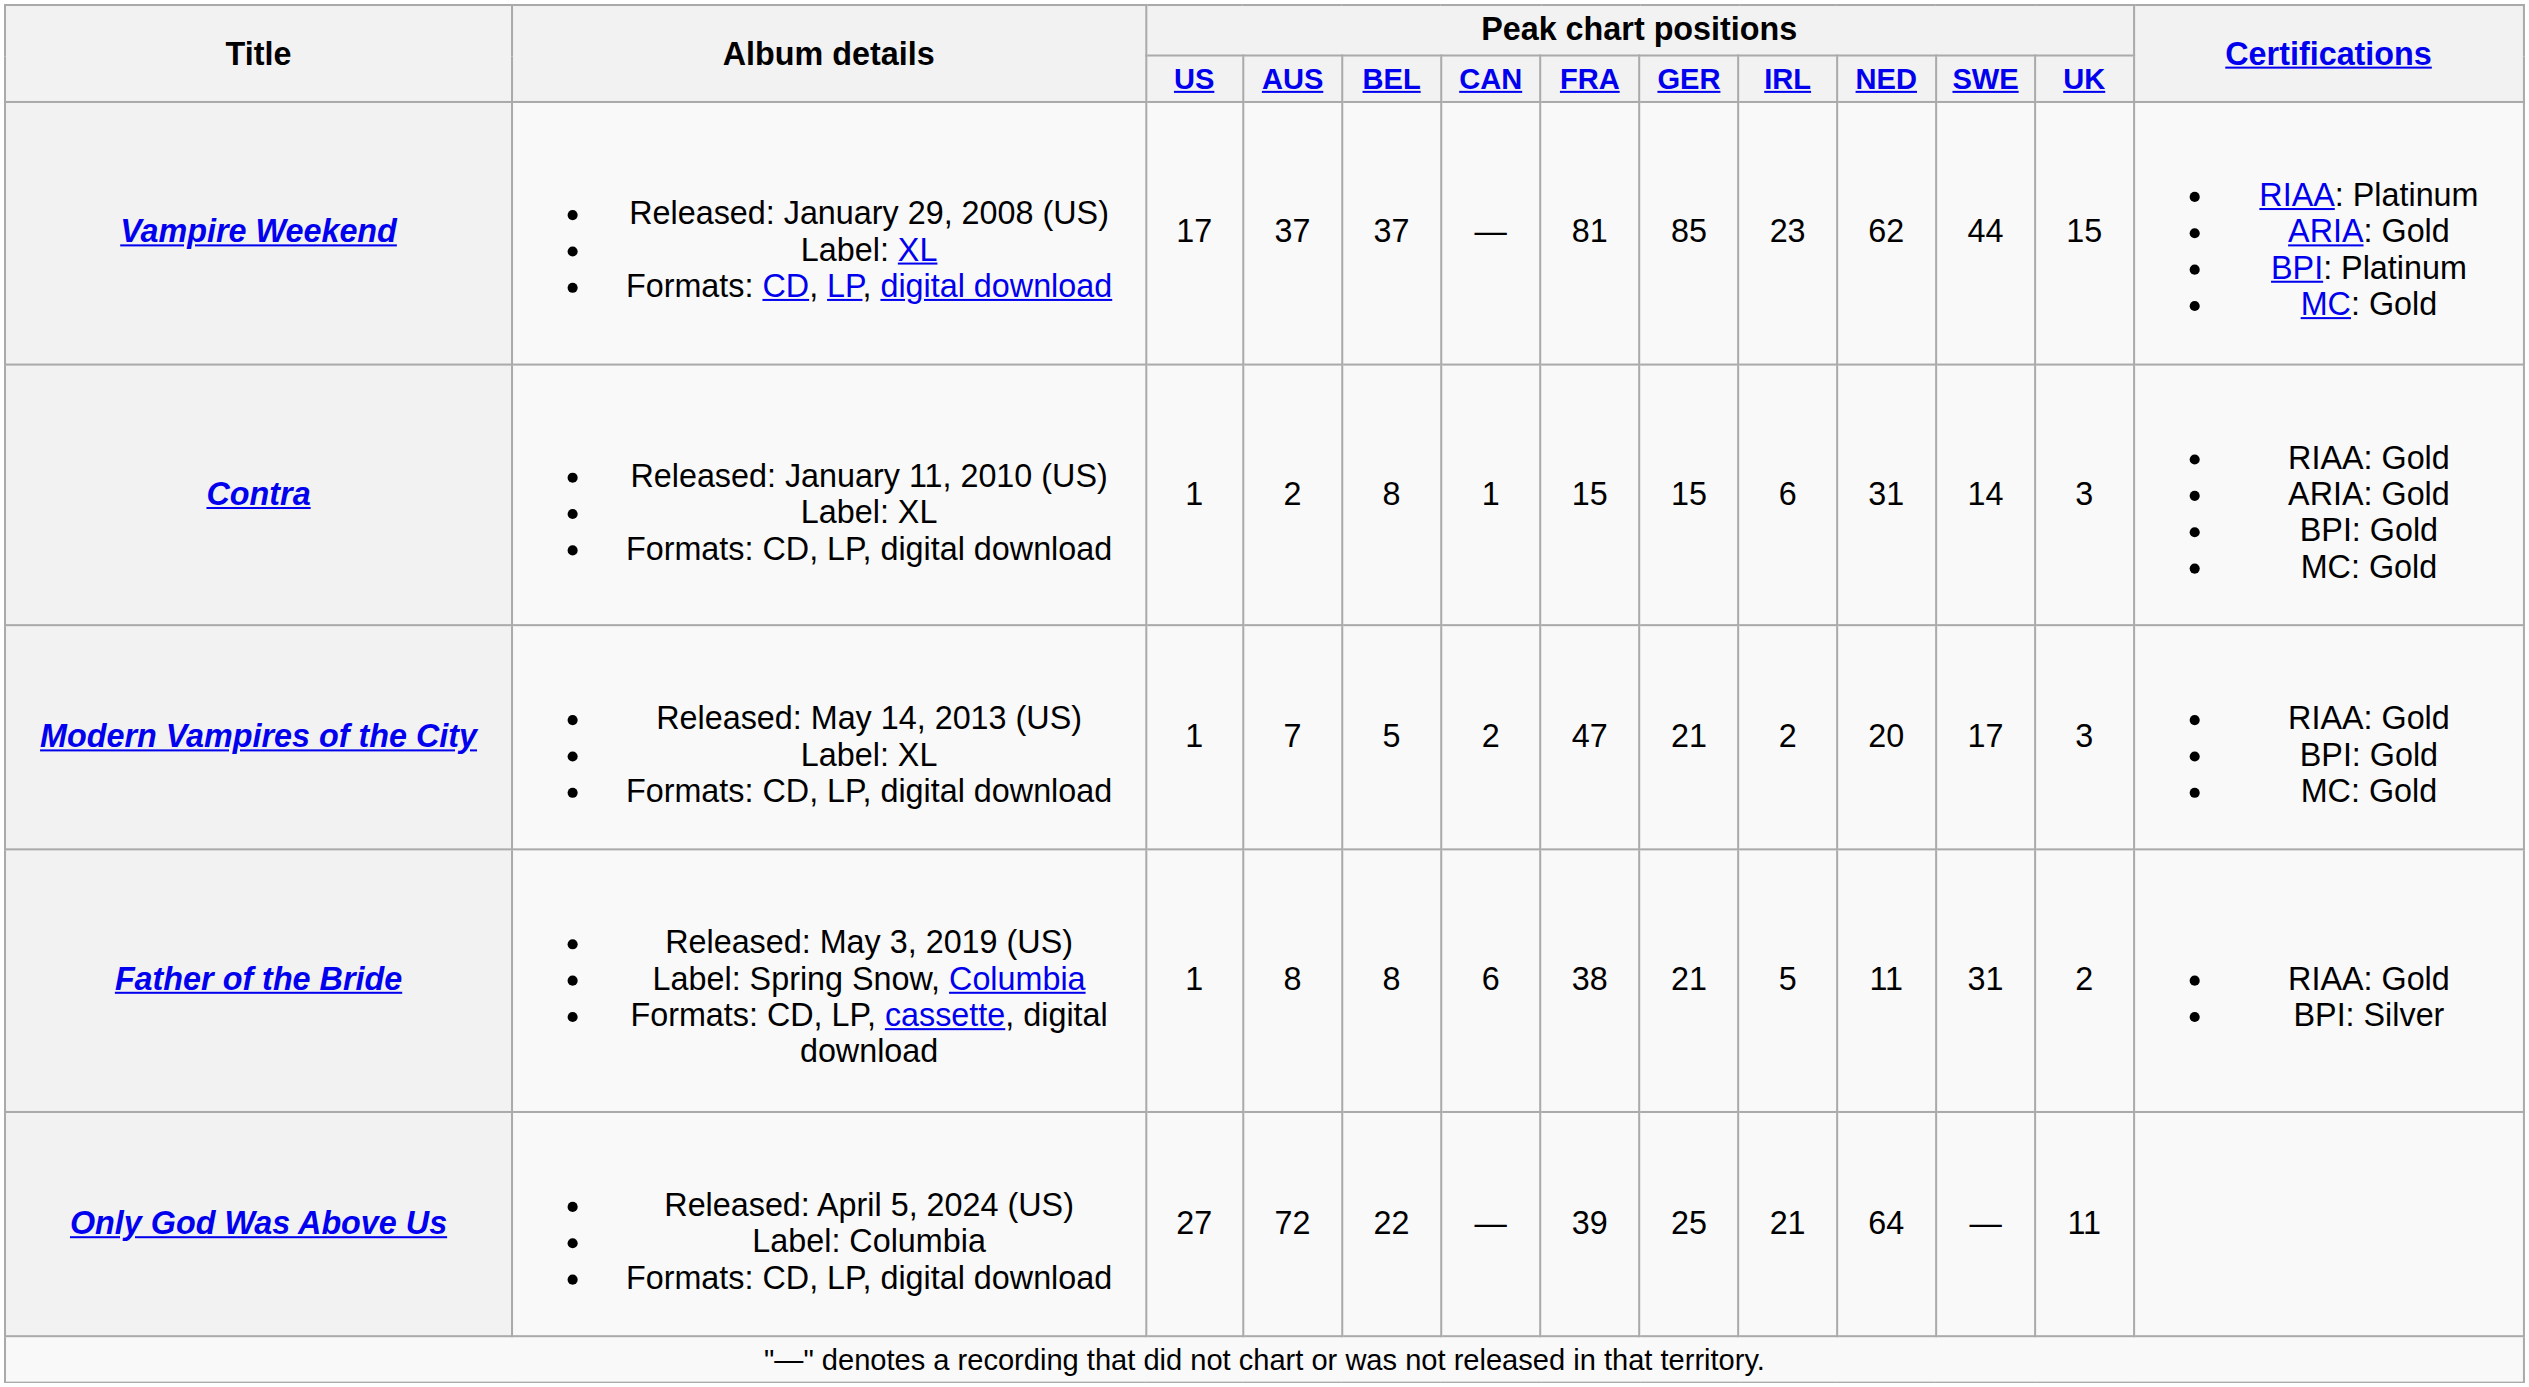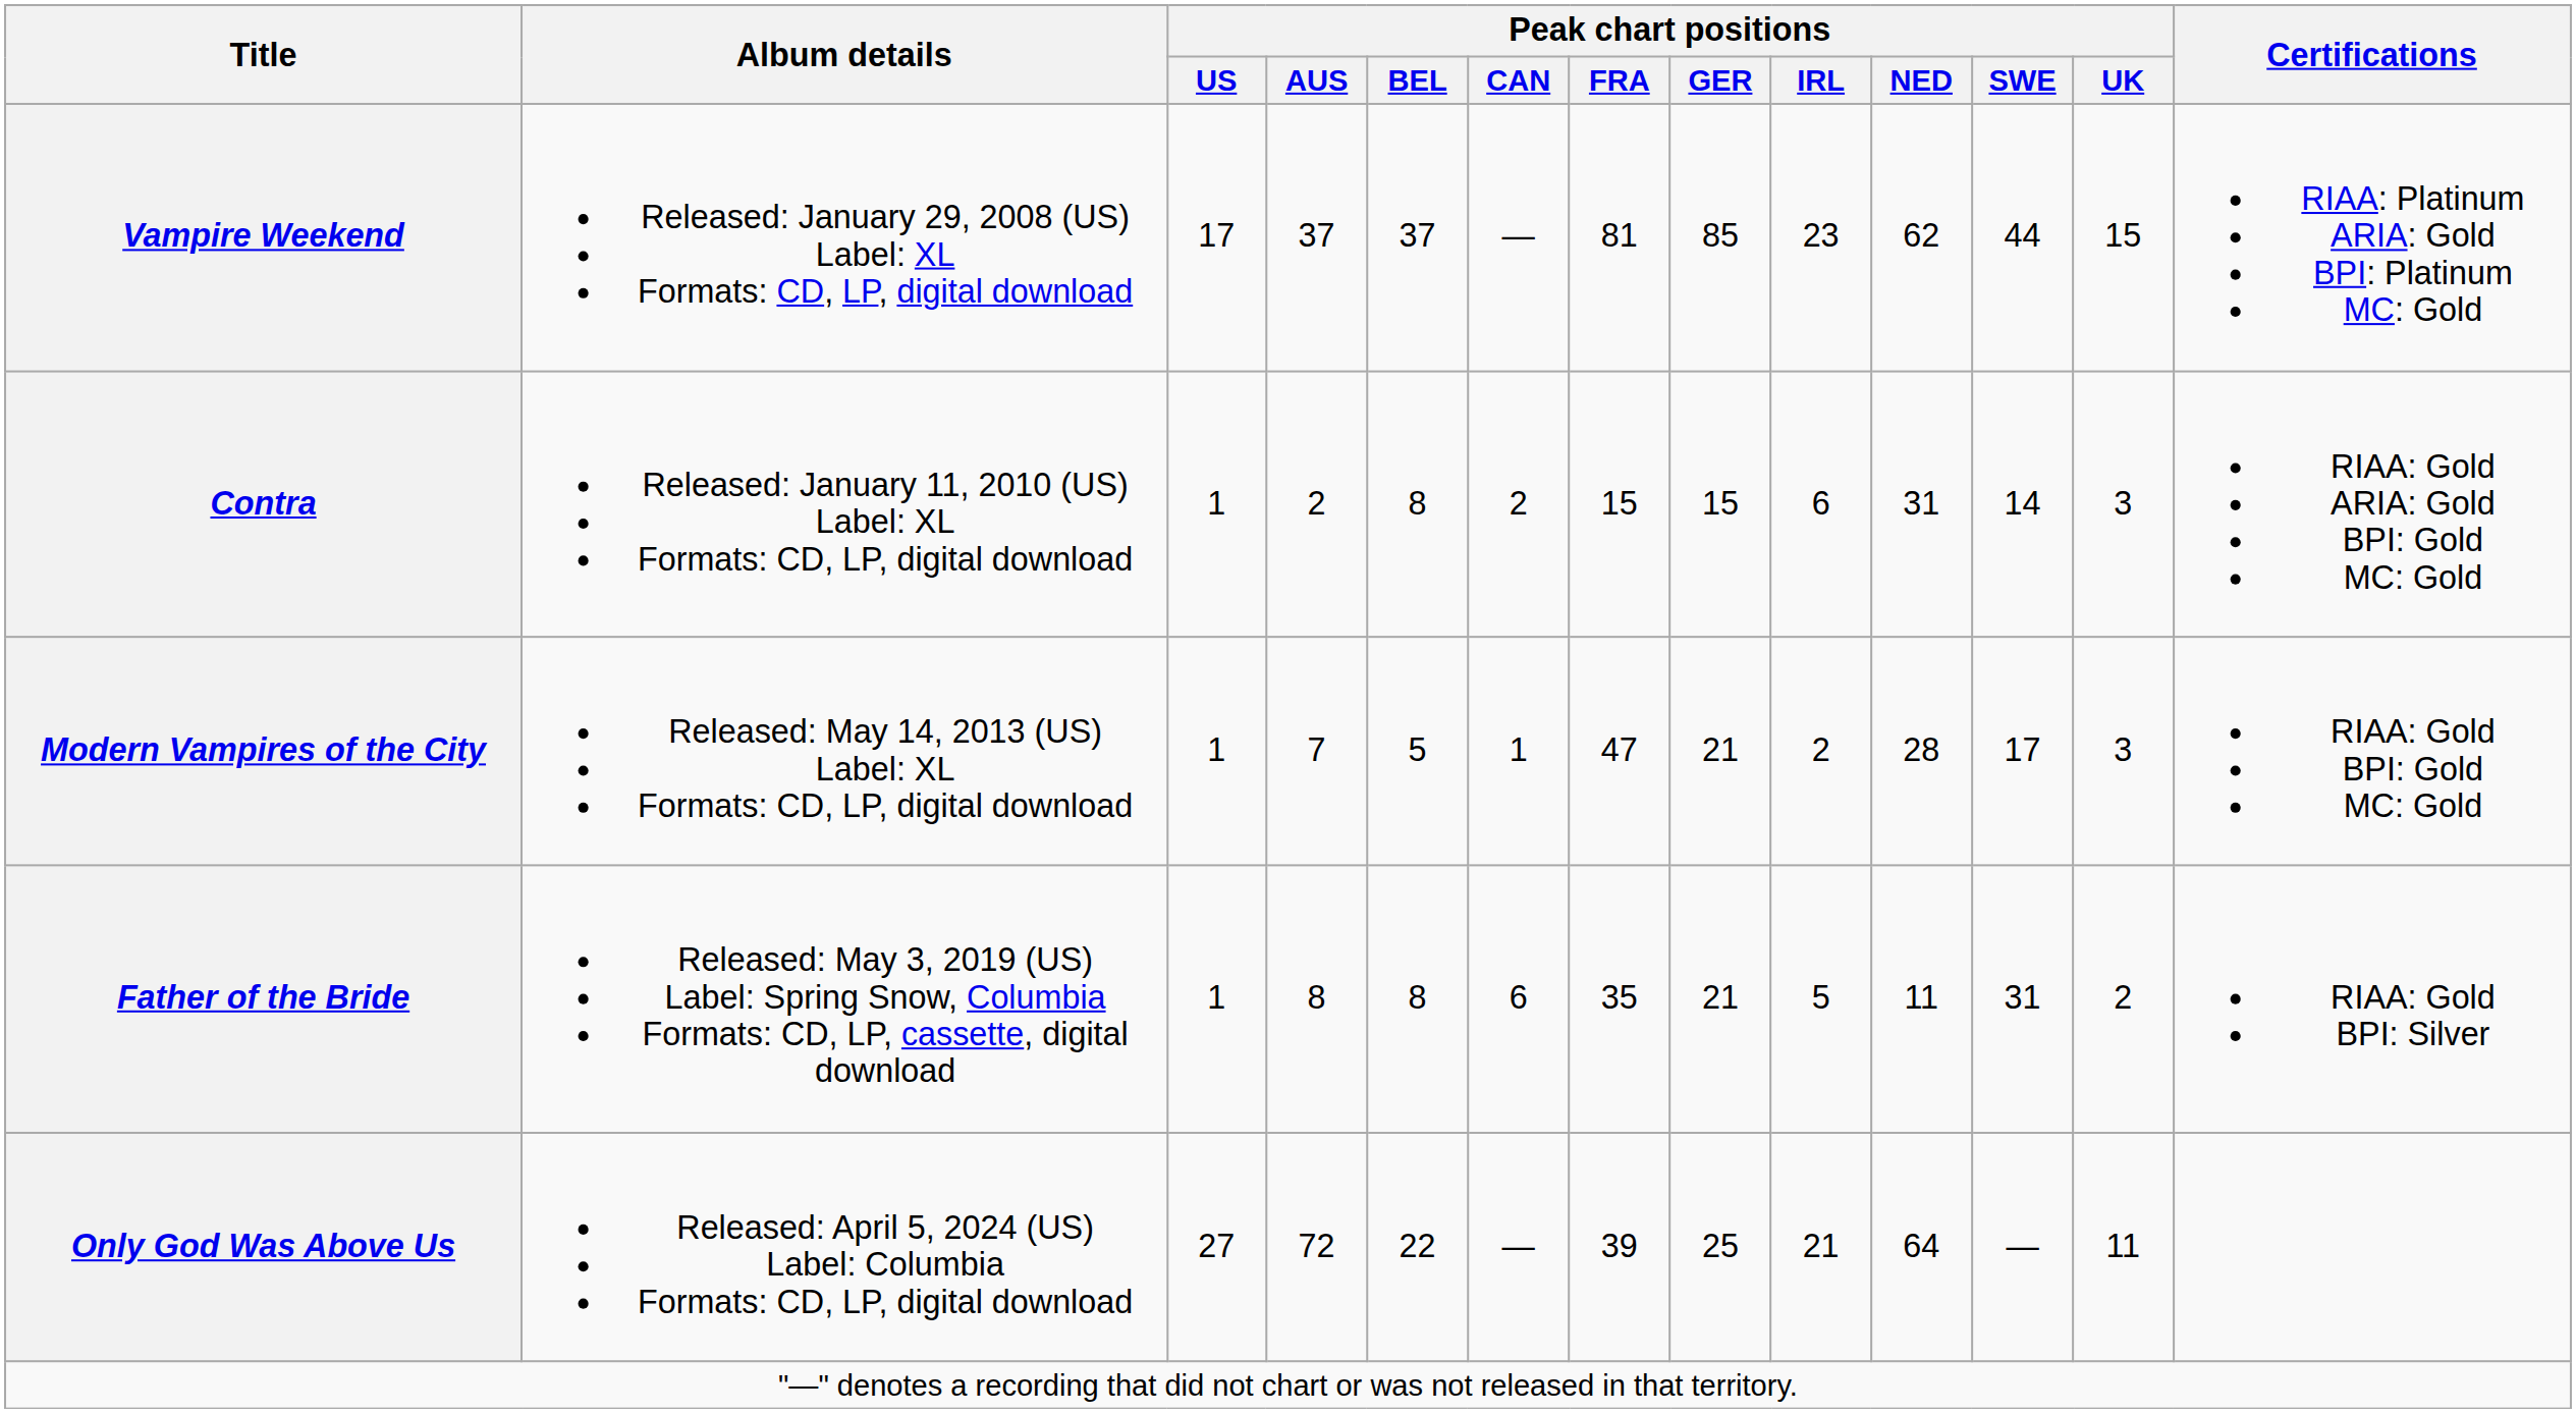 <table class="wikitable plainrowheaders" style="text-align:center;">
 <tr>
 <th scope="col" rowspan="2" style="width:16em;">Title</th>
 <th scope="col" rowspan="2" style="width:20em;">Album details</th>
 <th scope="col" colspan="10">Peak chart positions</th>
 <th scope="col" rowspan="2" style="width:12em;"><a href='#'>Certifications</a></th>
 </tr>
 <tr>
 <th scope="col" style="width:3em;font-size:90%;"><a href='#'>US</a><br></th>
 <th scope="col" style="width:3em;font-size:90%;"><a href='#'>AUS</a><br></th>
 <th scope="col" style="width:3em;font-size:90%;"><a href='#'>BEL</a><br></th>
 <th scope="col" style="width:3em;font-size:90%;"><a href='#'>CAN</a><br></th>
 <th scope="col" style="width:3em;font-size:90%;"><a href='#'>FRA</a><br></th>
 <th scope="col" style="width:3em;font-size:90%;"><a href='#'>GER</a><br></th>
 <th scope="col" style="width:3em;font-size:90%;"><a href='#'>IRL</a><br></th>
 <th scope="col" style="width:3em;font-size:90%;"><a href='#'>NED</a><br></th>
 <th scope="col" style="width:3em;font-size:90%;"><a href='#'>SWE</a><br></th>
 <th scope="col" style="width:3em;font-size:90%;"><a href='#'>UK</a><br></th>
 </tr>
 <tr>
 <th scope="row"><em><a href='#'>Vampire Weekend</a></em></th>
 <td><br><ul><li>Released: January 29, 2008 <span>(US)</span></li><li>Label: <a href='#'>XL</a></li><li>Formats: <a href='#'>CD</a>, <a href='#'>LP</a>, <a href='#'>digital download</a></li></ul></td>
 <td>17</td>
 <td>37</td>
 <td>37</td>
 <td>—</td>
 <td>81</td>
 <td>85</td>
 <td>23</td>
 <td>62</td>
 <td>44</td>
 <td>15</td>
 <td><br><ul><li><a href='#'>RIAA</a>: Platinum</li><li><a href='#'>ARIA</a>: Gold</li><li><a href='#'>BPI</a>: Platinum</li><li><a href='#'>MC</a>: Gold</li></ul></td>
 </tr>
 <tr>
 <th scope="row"><em><a href='#'>Contra</a></em></th>
 <td><br><ul><li>Released: January 11, 2010 <span>(US)</span></li><li>Label: XL</li><li>Formats: CD, LP, digital download</li></ul></td>
 <td>1</td>
 <td>2</td>
 <td>8</td>
-<td>1</td>
+<td>2</td>
 <td>15</td>
 <td>15</td>
 <td>6</td>
 <td>31</td>
 <td>14</td>
 <td>3</td>
 <td><br><ul><li>RIAA: Gold</li><li>ARIA: Gold</li><li>BPI: Gold</li><li>MC: Gold</li></ul></td>
 </tr>
 <tr>
 <th scope="row"><em><a href='#'>Modern Vampires of the City</a></em></th>
 <td><br><ul><li>Released: May 14, 2013 <span>(US)</span></li><li>Label: XL</li><li>Formats: CD, LP, digital download</li></ul></td>
 <td>1</td>
 <td>7</td>
 <td>5</td>
-<td>2</td>
+<td>1</td>
 <td>47</td>
 <td>21</td>
 <td>2</td>
-<td>20</td>
+<td>28</td>
 <td>17</td>
 <td>3</td>
 <td><br><ul><li>RIAA: Gold</li><li>BPI: Gold</li><li>MC: Gold</li></ul></td>
 </tr>
 <tr>
 <th scope="row"><em><a href='#'>Father of the Bride</a></em></th>
 <td><br><ul><li>Released: May 3, 2019 <span>(US)</span></li><li>Label: Spring Snow, <a href='#'>Columbia</a></li><li>Formats: CD, LP, <a href='#'>cassette</a>, digital download</li></ul></td>
 <td>1</td>
 <td>8</td>
 <td>8</td>
 <td>6</td>
-<td>38</td>
+<td>35</td>
 <td>21</td>
 <td>5</td>
 <td>11</td>
 <td>31</td>
 <td>2</td>
 <td><br><ul><li>RIAA: Gold</li><li>BPI: Silver</li></ul></td>
 </tr>
 <tr>
 <th scope="row"><em><a href='#'>Only God Was Above Us</a></em></th>
 <td><br><ul><li>Released: April 5, 2024 <span>(US)</span></li><li>Label: Columbia</li><li>Formats: CD, LP, digital download</li></ul></td>
 <td>27</td>
 <td>72</td>
 <td>22</td>
 <td>—</td>
 <td>39</td>
 <td>25</td>
 <td>21</td>
 <td>64</td>
 <td>—</td>
 <td>11</td>
 <td></td>
 </tr>
 <tr>
 <td colspan="15" style="font-size:90%">"—" denotes a recording that did not chart or was not released in that territory.</td>
 </tr>
 </table>
